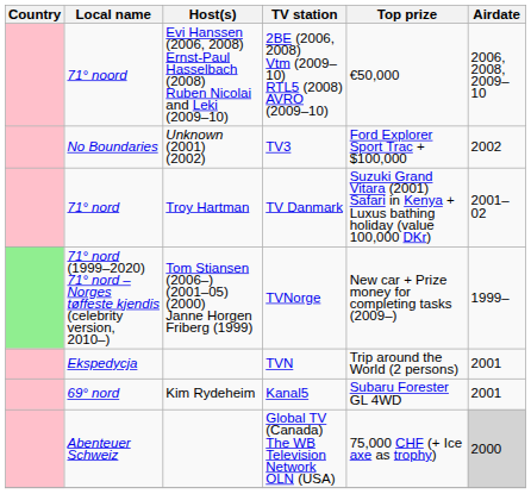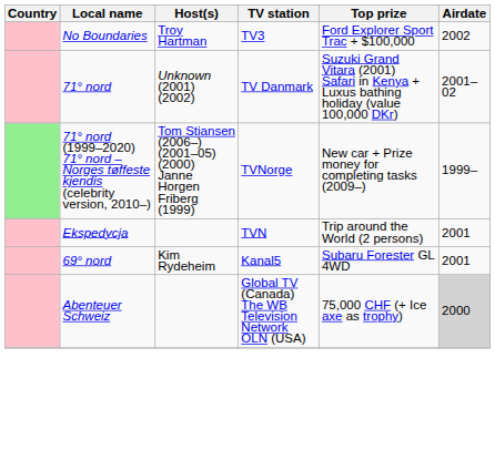 <table class="wikitable" style="line-height:14px;">
 <tr>
 <th>Country</th>
 <th>Local name</th>
 <th>Host(s)</th>
 <th>TV station</th>
 <th>Top prize</th>
 <th>Airdate</th>
 </tr>
 <tr>
 <td style="background-color: #FFC0CB"><br></td>
-<td><em><a href='#'>71° noord</a></em></td>
-<td><a href='#'>Evi Hanssen</a> (2006, 2008)<br><a href='#'>Ernst-Paul Hasselbach</a> (2008)<br><a href='#'>Ruben Nicolai</a> and <a href='#'>Leki</a> (2009–10)</td>
-<td> <a href='#'>2BE</a> (2006, 2008)<br><a href='#'>Vtm</a> (2009–10)<br> <a href='#'>RTL5</a> (2008)<br><a href='#'>AVRO</a> (2009–10)</td>
-<td>€50,000</td>
-<td>2006, 2008,<br>2009–10</td>
-</tr>
-<tr>
-<td style="background-color: #FFC0CB"><br></td>
 <td><em><a href='#'>No Boundaries</a></em></td>
-<td><em>Unknown</em> (2001)<br> (2002)</td>
+<td><a href='#'>Troy Hartman</a></td>
 <td><a href='#'>TV3</a></td>
 <td><a href='#'>Ford Explorer Sport Trac</a> + $100,000</td>
 <td>2002</td>
 </tr>
 <tr>
 <td style="background-color: #FFC0CB"></td>
 <td><em><a href='#'>71° nord</a></em></td>
-<td><a href='#'>Troy Hartman</a></td>
+<td><em>Unknown</em> (2001)<br> (2002)</td>
 <td><a href='#'>TV Danmark</a></td>
 <td><a href='#'>Suzuki Grand Vitara</a> (2001)<br><a href='#'>Safari</a> in <a href='#'>Kenya</a> + Luxus bathing holiday (value 100,000 <a href='#'>DKr</a>)</td>
 <td>2001–02</td>
 </tr>
 <tr>
 <td style="background-color: lightgreen"></td>
 <td><em><a href='#'>71° nord</a></em> (1999–2020)<br><em><a href='#'>71° nord – Norges tøffeste kjendis</a></em> <br>(celebrity version, 2010–)</td>
 <td><a href='#'>Tom Stiansen</a> (2006–)<br> (2001–05)<br> (2000)<br>Janne Horgen Friberg (1999)</td>
 <td><a href='#'>TVNorge</a></td>
 <td>New car + Prize money for completing tasks (2009–)</td>
 <td>1999–</td>
 </tr>
 <tr>
 <td style="background-color: #FFC0CB"></td>
 <td><em><a href='#'>Ekspedycja</a></em></td>
 <td></td>
 <td><a href='#'>TVN</a></td>
 <td>Trip around the World (2 persons)</td>
 <td>2001</td>
 </tr>
 <tr>
 <td style="background-color: #FFC0CB"></td>
 <td><em><a href='#'>69° nord</a></em></td>
 <td>Kim Rydeheim</td>
 <td><a href='#'>Kanal5</a></td>
 <td><a href='#'>Subaru Forester</a> GL 4WD</td>
 <td>2001</td>
 </tr>
 <tr>
 <td style="background-color: #FFC0CB"></td>
 <td><em><a href='#'>Abenteuer Schweiz</a></em></td>
 <td></td>
 <td><a href='#'>Global TV</a> (Canada)<br><a href='#'>The WB Television Network</a><br><a href='#'>OLN</a> (USA)</td>
 <td>75,000 <a href='#'>CHF</a> (+ Ice <a href='#'>axe</a> as <a href='#'>trophy</a>)</td>
 <td style="background: lightgrey;">2000</td>
 </tr>
 <tr>
 </tr>
 </table>
